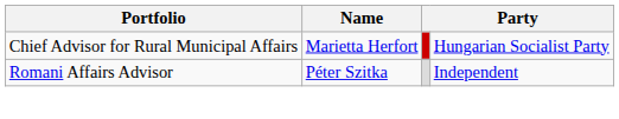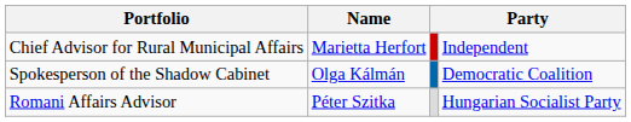 <table class=wikitable>
 <tr>
 <th>Portfolio</th>
 <th>Name</th>
 <th colspan=2>Party</th>
 </tr>
 <tr>
 <td>Chief Advisor for Rural Municipal Affairs</td>
 <td><a href='#'>Marietta Herfort</a></td>
 <td style="background-color:#CC0000;"></td>
-<td><a href='#'>Hungarian Socialist Party</a></td>
+<td><a href='#'>Independent</a></td>
+</tr>
+<tr>
+<td>Spokesperson of the Shadow Cabinet</td>
+<td><a href='#'>Olga Kálmán</a></td>
+<td style="background-color:#0067AA;"></td>
+<td><a href='#'>Democratic Coalition</a></td>
 </tr>
 <tr>
 <td><a href='#'>Romani</a> Affairs Advisor</td>
 <td><a href='#'>Péter Szitka</a></td>
 <td style="background-color:#DCDCDC;"></td>
-<td><a href='#'>Independent</a></td>
+<td><a href='#'>Hungarian Socialist Party</a></td>
 </tr>
 </table>
